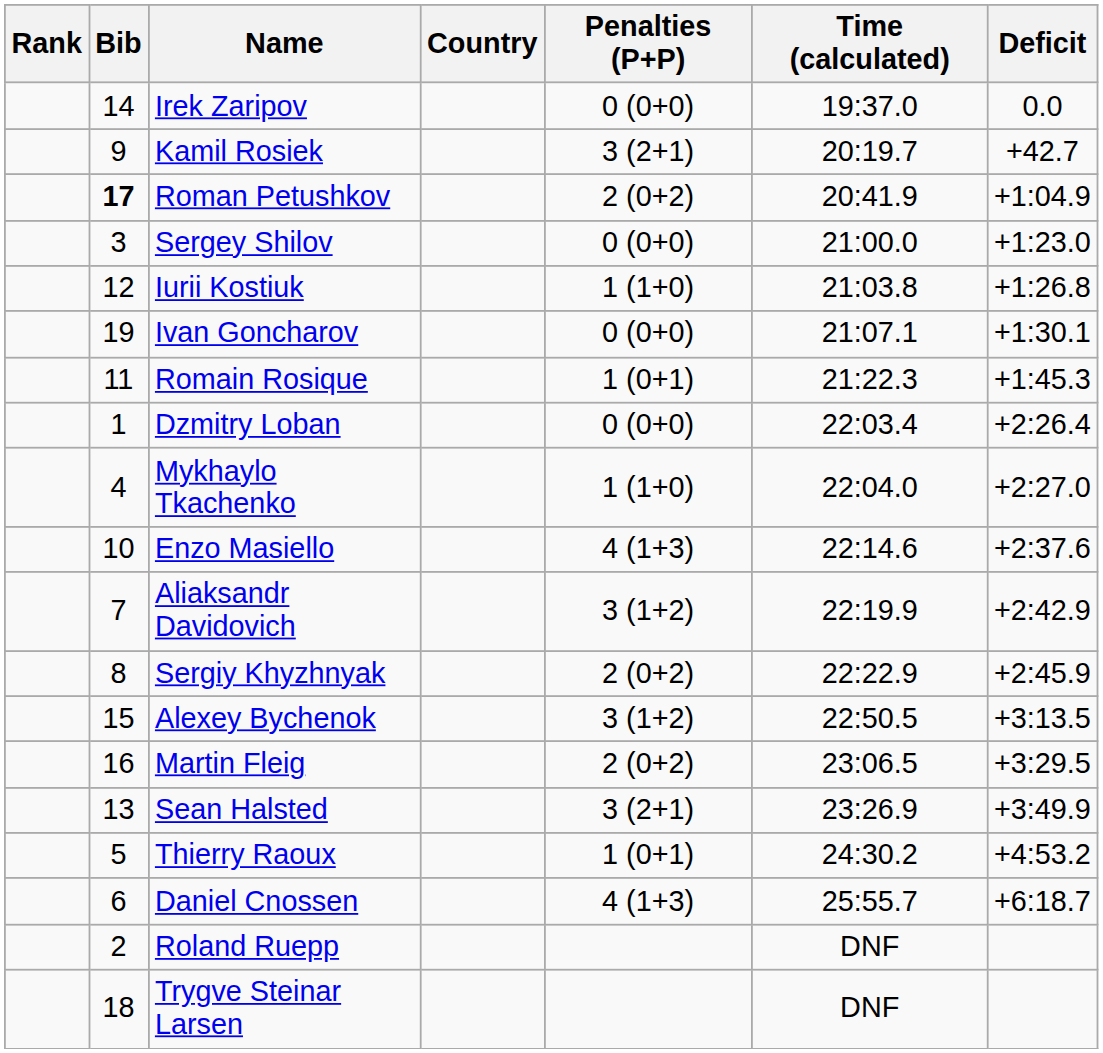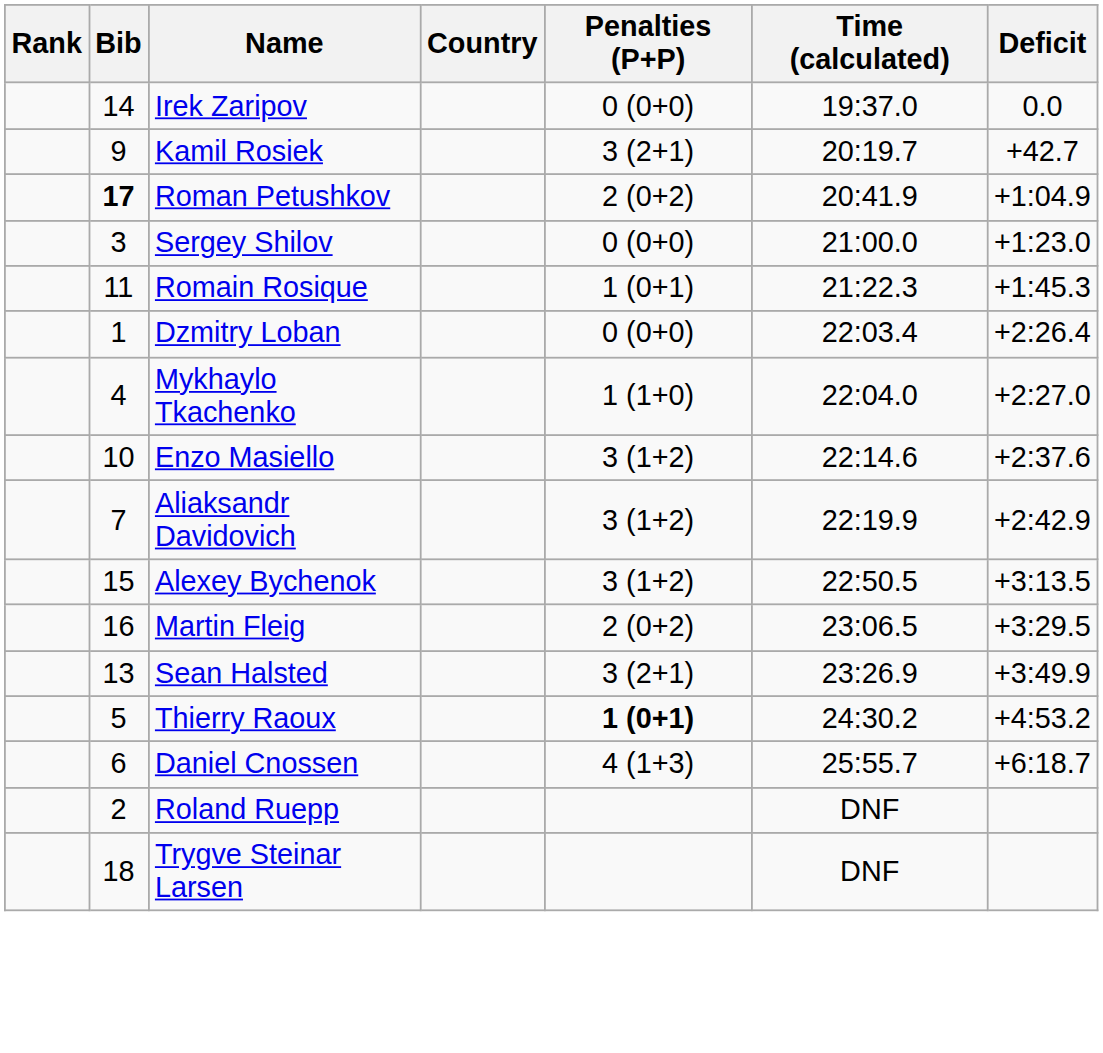 <table class="wikitable sortable" style="text-align:center">
 <tr>
 <th>Rank</th>
 <th>Bib</th>
 <th>Name</th>
 <th>Country</th>
 <th>Penalties  (P+P)</th>
 <th>Time (calculated)</th>
 <th>Deficit</th>
 </tr>
 <tr>
 <td></td>
 <td>14</td>
 <td align=left><a href='#'>Irek Zaripov</a></td>
 <td align=left></td>
 <td>0 (0+0)</td>
 <td>19:37.0</td>
 <td>0.0</td>
 </tr>
 <tr>
 <td></td>
 <td>9</td>
 <td align=left><a href='#'>Kamil Rosiek</a></td>
 <td align=left></td>
 <td>3 (2+1)</td>
 <td>20:19.7</td>
 <td>+42.7</td>
 </tr>
 <tr>
 <td></td>
 <td><strong>17</strong></td>
 <td align=left><a href='#'>Roman Petushkov</a></td>
 <td align=left></td>
 <td>2 (0+2)</td>
 <td>20:41.9</td>
 <td>+1:04.9</td>
 </tr>
 <tr>
 <td></td>
 <td>3</td>
 <td align=left><a href='#'>Sergey Shilov</a></td>
 <td align=left></td>
 <td>0 (0+0)</td>
 <td>21:00.0</td>
 <td>+1:23.0</td>
 </tr>
 <tr>
 <td></td>
-<td>12</td>
-<td align=left><a href='#'>Iurii Kostiuk</a></td>
-<td align=left></td>
-<td>1 (1+0)</td>
-<td>21:03.8</td>
-<td>+1:26.8</td>
-</tr>
-<tr>
-<td></td>
-<td>19</td>
-<td align=left><a href='#'>Ivan Goncharov</a></td>
-<td align=left></td>
-<td>0 (0+0)</td>
-<td>21:07.1</td>
-<td>+1:30.1</td>
-</tr>
-<tr>
-<td></td>
 <td>11</td>
 <td align=left><a href='#'>Romain Rosique</a></td>
 <td align=left></td>
 <td>1 (0+1)</td>
 <td>21:22.3</td>
 <td>+1:45.3</td>
 </tr>
 <tr>
 <td></td>
 <td>1</td>
 <td align=left><a href='#'>Dzmitry Loban</a></td>
 <td align=left></td>
 <td>0 (0+0)</td>
 <td>22:03.4</td>
 <td>+2:26.4</td>
 </tr>
 <tr>
 <td></td>
 <td>4</td>
 <td align=left><a href='#'>Mykhaylo Tkachenko</a></td>
 <td align=left></td>
 <td>1 (1+0)</td>
 <td>22:04.0</td>
 <td>+2:27.0</td>
 </tr>
 <tr>
 <td></td>
 <td>10</td>
 <td align=left><a href='#'>Enzo Masiello</a></td>
 <td align=left></td>
-<td>4 (1+3)</td>
+<td>3 (1+2)</td>
 <td>22:14.6</td>
 <td>+2:37.6</td>
 </tr>
 <tr>
 <td></td>
 <td>7</td>
 <td align=left><a href='#'>Aliaksandr Davidovich</a></td>
 <td align=left></td>
 <td>3 (1+2)</td>
 <td>22:19.9</td>
 <td>+2:42.9</td>
-</tr>
-<tr>
-<td></td>
-<td>8</td>
-<td align=left><a href='#'>Sergiy Khyzhnyak</a></td>
-<td align=left></td>
-<td>2 (0+2)</td>
-<td>22:22.9</td>
-<td>+2:45.9</td>
 </tr>
 <tr>
 <td></td>
 <td>15</td>
 <td align=left><a href='#'>Alexey Bychenok</a></td>
 <td align=left></td>
 <td>3 (1+2)</td>
 <td>22:50.5</td>
 <td>+3:13.5</td>
 </tr>
 <tr>
 <td></td>
 <td>16</td>
 <td align=left><a href='#'>Martin Fleig</a></td>
 <td align=left></td>
 <td>2 (0+2)</td>
 <td>23:06.5</td>
 <td>+3:29.5</td>
 </tr>
 <tr>
 <td></td>
 <td>13</td>
 <td align=left><a href='#'>Sean Halsted</a></td>
 <td align=left></td>
 <td>3 (2+1)</td>
 <td>23:26.9</td>
 <td>+3:49.9</td>
 </tr>
 <tr>
 <td></td>
 <td>5</td>
 <td align=left><a href='#'>Thierry Raoux</a></td>
 <td align=left></td>
-<td>1 (0+1)</td>
+<td><strong>1 (0+1)</strong></td>
 <td>24:30.2</td>
 <td>+4:53.2</td>
 </tr>
 <tr>
 <td></td>
 <td>6</td>
 <td align=left><a href='#'>Daniel Cnossen</a></td>
 <td align=left></td>
 <td>4 (1+3)</td>
 <td>25:55.7</td>
 <td>+6:18.7</td>
 </tr>
 <tr>
 <td></td>
 <td>2</td>
 <td align=left><a href='#'>Roland Ruepp</a></td>
 <td align=left></td>
 <td></td>
 <td>DNF</td>
 <td></td>
 </tr>
 <tr>
 <td></td>
 <td>18</td>
 <td align=left><a href='#'>Trygve Steinar Larsen</a></td>
 <td align=left></td>
 <td></td>
 <td>DNF</td>
 <td></td>
 </tr>
 </table>
